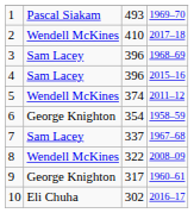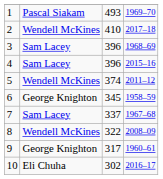 <table class="wikitable">
 <tr>
 </tr>
 <tr>
 <td>1</td>
 <td><a href='#'>Pascal Siakam</a></td>
 <td>493</td>
 <td style="font-size:80%;"><a href='#'>1969–70</a></td>
 </tr>
 <tr>
 <td>2</td>
 <td><a href='#'>Wendell McKines</a></td>
 <td>410</td>
 <td style="font-size:80%;"><a href='#'>2017–18</a></td>
 </tr>
 <tr>
 <td>3</td>
 <td><a href='#'>Sam Lacey</a></td>
 <td>396</td>
 <td style="font-size:80%;"><a href='#'>1968–69</a></td>
 </tr>
 <tr>
 <td>4</td>
 <td><a href='#'>Sam Lacey</a></td>
 <td>396</td>
 <td style="font-size:80%;"><a href='#'>2015–16</a></td>
 </tr>
 <tr>
 <td>5</td>
 <td><a href='#'>Wendell McKines</a></td>
 <td>374</td>
 <td style="font-size:80%;"><a href='#'>2011–12</a></td>
 </tr>
 <tr>
 <td>6</td>
 <td>George Knighton</td>
-<td>354</td>
+<td>345</td>
 <td style="font-size:80%;"><a href='#'>1958–59</a></td>
 </tr>
 <tr>
 <td>7</td>
 <td><a href='#'>Sam Lacey</a></td>
 <td>337</td>
 <td style="font-size:80%;"><a href='#'>1967–68</a></td>
 </tr>
 <tr>
 <td>8</td>
 <td><a href='#'>Wendell McKines</a></td>
 <td>322</td>
 <td style="font-size:80%;"><a href='#'>2008–09</a></td>
 </tr>
 <tr>
 <td>9</td>
 <td>George Knighton</td>
 <td>317</td>
 <td style="font-size:80%;"><a href='#'>1960–61</a></td>
 </tr>
 <tr>
 <td>10</td>
 <td>Eli Chuha</td>
 <td>302</td>
 <td style="font-size:80%;"><a href='#'>2016–17</a></td>
 </tr>
 </table>
